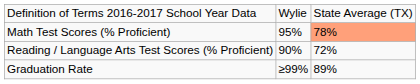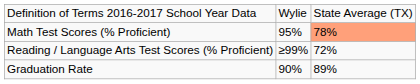 <table class="wikitable">
 <tr>
 <td>Definition of Terms 2016-2017 School Year Data</td>
 <td>Wylie</td>
 <td>State Average (TX)</td>
 </tr>
 <tr>
 <td>Math Test Scores (% Proficient)</td>
 <td>95%</td>
 <td style="background: lightsalmon;">78%</td>
 </tr>
 <tr>
 <td>Reading / Language Arts Test Scores (% Proficient)</td>
-<td>90%</td>
+<td>≥99%</td>
 <td>72%</td>
 </tr>
 <tr>
 <td>Graduation Rate</td>
-<td>≥99%</td>
+<td>90%</td>
 <td>89%</td>
 </tr>
 </table>
